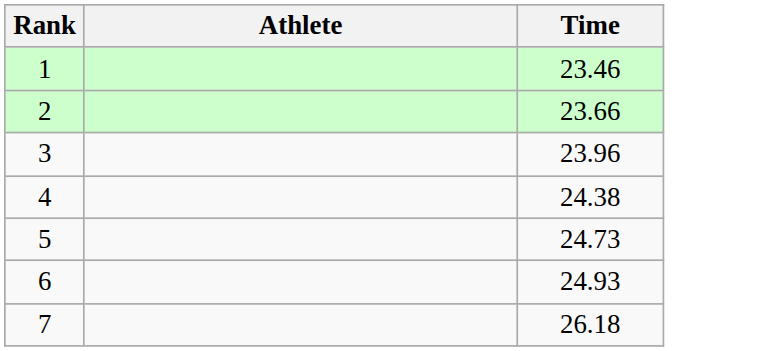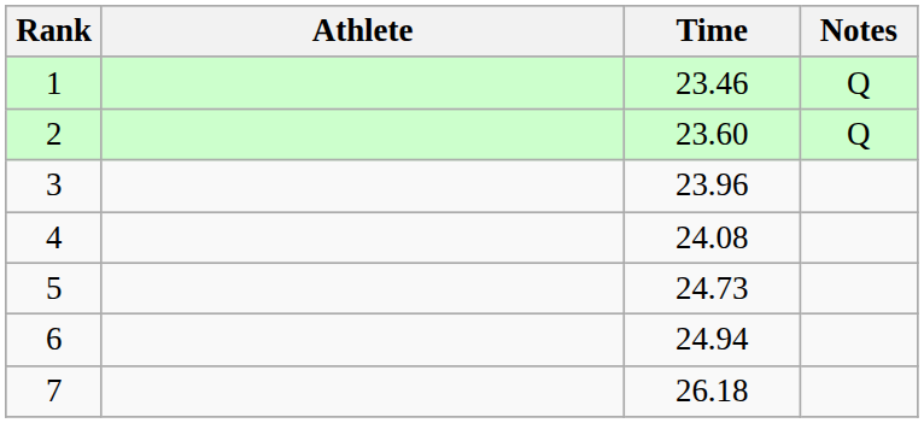 <table class="wikitable" style="text-align:center">
 <tr>
 <th width=40>Rank</th>
 <th width=250>Athlete</th>
 <th width=80>Time</th>
+<th width=50>Notes</th>
 </tr>
 <tr bgcolor=ccffcc>
 <td>1</td>
 <td align=left></td>
 <td>23.46</td>
+<td>Q</td>
 </tr>
 <tr bgcolor=ccffcc>
 <td>2</td>
 <td align=left></td>
-<td>23.66</td>
+<td>23.60</td>
+<td>Q</td>
 </tr>
 <tr>
 <td>3</td>
 <td align=left></td>
 <td>23.96</td>
+<td></td>
 </tr>
 <tr>
 <td>4</td>
 <td align=left></td>
-<td>24.38</td>
+<td>24.08</td>
+<td></td>
 </tr>
 <tr>
 <td>5</td>
 <td align=left></td>
 <td>24.73</td>
+<td></td>
 </tr>
 <tr>
 <td>6</td>
 <td align=left></td>
-<td>24.93</td>
+<td>24.94</td>
+<td></td>
 </tr>
 <tr>
 <td>7</td>
 <td align=left></td>
 <td>26.18</td>
+<td></td>
 </tr>
 </table>
